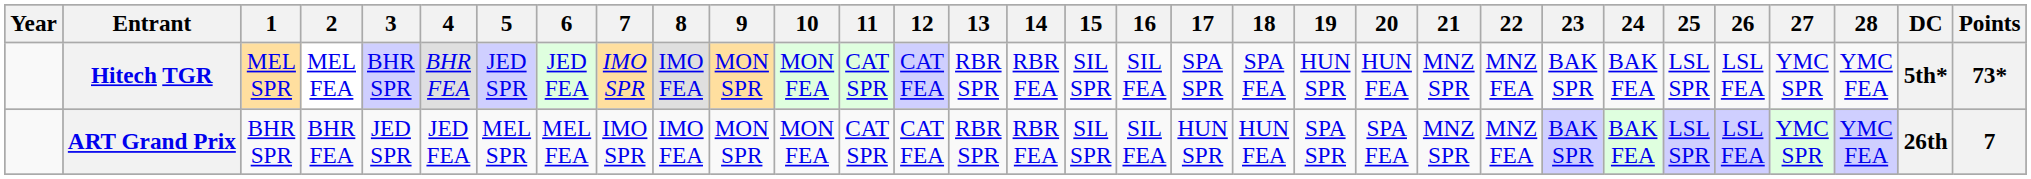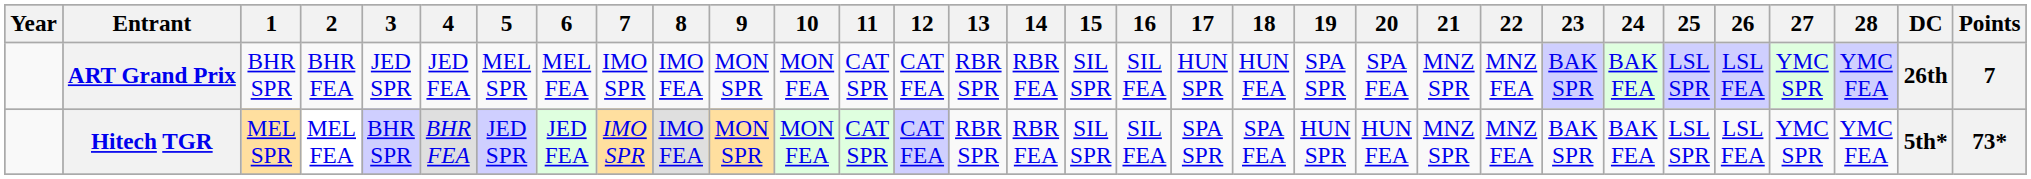 <table class="wikitable" style="text-align:center; font-size:85%">
 <tr>
 <th scope="col">Year</th>
 <th scope="col">Entrant</th>
 <th scope="col">1</th>
 <th scope="col">2</th>
 <th scope="col">3</th>
 <th scope="col">4</th>
 <th scope="col">5</th>
 <th scope="col">6</th>
 <th scope="col">7</th>
 <th scope="col">8</th>
 <th scope="col">9</th>
 <th scope="col">10</th>
 <th scope="col">11</th>
 <th scope="col">12</th>
 <th scope="col">13</th>
 <th scope="col">14</th>
 <th scope="col">15</th>
 <th scope="col">16</th>
 <th scope="col">17</th>
 <th scope="col">18</th>
 <th scope="col">19</th>
 <th scope="col">20</th>
 <th scope="col">21</th>
 <th scope="col">22</th>
 <th scope="col">23</th>
 <th scope="col">24</th>
 <th scope="col">25</th>
 <th scope="col">26</th>
 <th scope="col">27</th>
 <th scope="col">28</th>
 <th scope="col">DC</th>
 <th scope="col">Points</th>
 </tr>
 <tr>
+<td scope="row"></td>
+<th nowrap><a href='#'>ART Grand Prix</a></th>
+<td><a href='#'>BHR<br>SPR</a></td>
+<td><a href='#'>BHR<br>FEA</a></td>
+<td><a href='#'>JED<br>SPR</a></td>
+<td><a href='#'>JED<br>FEA</a></td>
+<td><a href='#'>MEL<br>SPR</a></td>
+<td><a href='#'>MEL<br>FEA</a></td>
+<td><a href='#'>IMO<br>SPR</a></td>
+<td><a href='#'>IMO<br>FEA</a></td>
+<td><a href='#'>MON<br>SPR</a></td>
+<td><a href='#'>MON<br>FEA</a></td>
+<td><a href='#'>CAT<br>SPR</a></td>
+<td><a href='#'>CAT<br>FEA</a></td>
+<td><a href='#'>RBR<br>SPR</a></td>
+<td><a href='#'>RBR<br>FEA</a></td>
+<td><a href='#'>SIL<br>SPR</a></td>
+<td><a href='#'>SIL<br>FEA</a></td>
+<td><a href='#'>HUN<br>SPR</a></td>
+<td><a href='#'>HUN<br>FEA</a></td>
+<td><a href='#'>SPA<br>SPR</a></td>
+<td><a href='#'>SPA<br>FEA</a></td>
+<td><a href='#'>MNZ<br>SPR</a></td>
+<td><a href='#'>MNZ<br>FEA</a></td>
+<td style="background:#CFCFFF;"><a href='#'>BAK<br>SPR</a><br></td>
+<td style="background:#DFFFDF;"><a href='#'>BAK<br>FEA</a><br></td>
+<td style="background:#CFCFFF;"><a href='#'>LSL<br>SPR</a><br></td>
+<td style="background:#CFCFFF;"><a href='#'>LSL<br>FEA</a><br></td>
+<td style="background:#DFFFDF;"><a href='#'>YMC<br>SPR</a><br></td>
+<td style="background:#CFCFFF;"><a href='#'>YMC<br>FEA</a><br></td>
+<th>26th</th>
+<th>7</th>
+</tr>
+<tr>
 <td></td>
 <th nowrap><a href='#'>Hitech</a> <a href='#'>TGR</a></th>
 <td style="background:#FFDF9F;"><a href='#'>MEL<br>SPR</a><br></td>
 <td style="background:#FFFFFF;"><a href='#'>MEL<br>FEA</a><br></td>
 <td style="background:#CFCFFF;"><a href='#'>BHR<br>SPR</a><br></td>
 <td style="background:#DFDFDF;"><em><a href='#'>BHR<br>FEA</a></em><br></td>
 <td style="background:#CFCFFF;"><a href='#'>JED<br>SPR</a><br></td>
 <td style="background:#DFFFDF;"><a href='#'>JED<br>FEA</a><br></td>
 <td style="background:#FFDF9F;"><em><a href='#'>IMO<br>SPR</a></em><br></td>
 <td style="background:#DFDFDF;"><a href='#'>IMO<br>FEA</a><br></td>
 <td style="background:#FFDF9F;"><a href='#'>MON<br>SPR</a><br></td>
 <td style="background:#DFFFDF;"><a href='#'>MON<br>FEA</a><br></td>
 <td style="background:#DFFFDF;"><a href='#'>CAT<br>SPR</a><br></td>
 <td style="background:#CFCFFF;"><a href='#'>CAT<br>FEA</a><br></td>
 <td><a href='#'>RBR<br>SPR</a></td>
 <td><a href='#'>RBR<br>FEA</a></td>
 <td><a href='#'>SIL<br>SPR</a></td>
 <td><a href='#'>SIL<br>FEA</a></td>
 <td><a href='#'>SPA<br>SPR</a></td>
 <td><a href='#'>SPA<br>FEA</a></td>
 <td><a href='#'>HUN<br>SPR</a></td>
 <td><a href='#'>HUN<br>FEA</a></td>
 <td><a href='#'>MNZ<br>SPR</a></td>
 <td><a href='#'>MNZ<br>FEA</a></td>
 <td><a href='#'>BAK<br>SPR</a></td>
 <td><a href='#'>BAK<br>FEA</a></td>
 <td><a href='#'>LSL<br>SPR</a></td>
 <td><a href='#'>LSL<br>FEA</a></td>
 <td><a href='#'>YMC<br>SPR</a></td>
 <td><a href='#'>YMC<br>FEA</a></td>
 <th>5th*</th>
 <th>73*</th>
 </tr>
-<tr>
-<td scope="row"></td>
-<th nowrap><a href='#'>ART Grand Prix</a></th>
-<td><a href='#'>BHR<br>SPR</a></td>
-<td><a href='#'>BHR<br>FEA</a></td>
-<td><a href='#'>JED<br>SPR</a></td>
-<td><a href='#'>JED<br>FEA</a></td>
-<td><a href='#'>MEL<br>SPR</a></td>
-<td><a href='#'>MEL<br>FEA</a></td>
-<td><a href='#'>IMO<br>SPR</a></td>
-<td><a href='#'>IMO<br>FEA</a></td>
-<td><a href='#'>MON<br>SPR</a></td>
-<td><a href='#'>MON<br>FEA</a></td>
-<td><a href='#'>CAT<br>SPR</a></td>
-<td><a href='#'>CAT<br>FEA</a></td>
-<td><a href='#'>RBR<br>SPR</a></td>
-<td><a href='#'>RBR<br>FEA</a></td>
-<td><a href='#'>SIL<br>SPR</a></td>
-<td><a href='#'>SIL<br>FEA</a></td>
-<td><a href='#'>HUN<br>SPR</a></td>
-<td><a href='#'>HUN<br>FEA</a></td>
-<td><a href='#'>SPA<br>SPR</a></td>
-<td><a href='#'>SPA<br>FEA</a></td>
-<td><a href='#'>MNZ<br>SPR</a></td>
-<td><a href='#'>MNZ<br>FEA</a></td>
-<td style="background:#CFCFFF;"><a href='#'>BAK<br>SPR</a><br></td>
-<td style="background:#DFFFDF;"><a href='#'>BAK<br>FEA</a><br></td>
-<td style="background:#CFCFFF;"><a href='#'>LSL<br>SPR</a><br></td>
-<td style="background:#CFCFFF;"><a href='#'>LSL<br>FEA</a><br></td>
-<td style="background:#DFFFDF;"><a href='#'>YMC<br>SPR</a><br></td>
-<td style="background:#CFCFFF;"><a href='#'>YMC<br>FEA</a><br></td>
-<th>26th</th>
-<th>7</th>
-</tr>
 </table>
